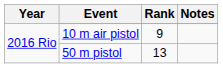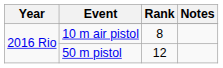 <table class="wikitable">
 <tr>
 <th>Year</th>
 <th>Event</th>
 <th>Rank</th>
 <th>Notes</th>
 </tr>
 <tr>
 <td rowspan=3><a href='#'>2016 Rio</a></td>
 </tr>
 <tr>
 <td><a href='#'>10 m air pistol</a></td>
-<td align="center">9</td>
+<td align="center">8</td>
 <td></td>
 </tr>
 <tr>
 <td><a href='#'>50 m pistol</a></td>
-<td align="center">13</td>
+<td align="center">12</td>
 <td></td>
 </tr>
 </table>
